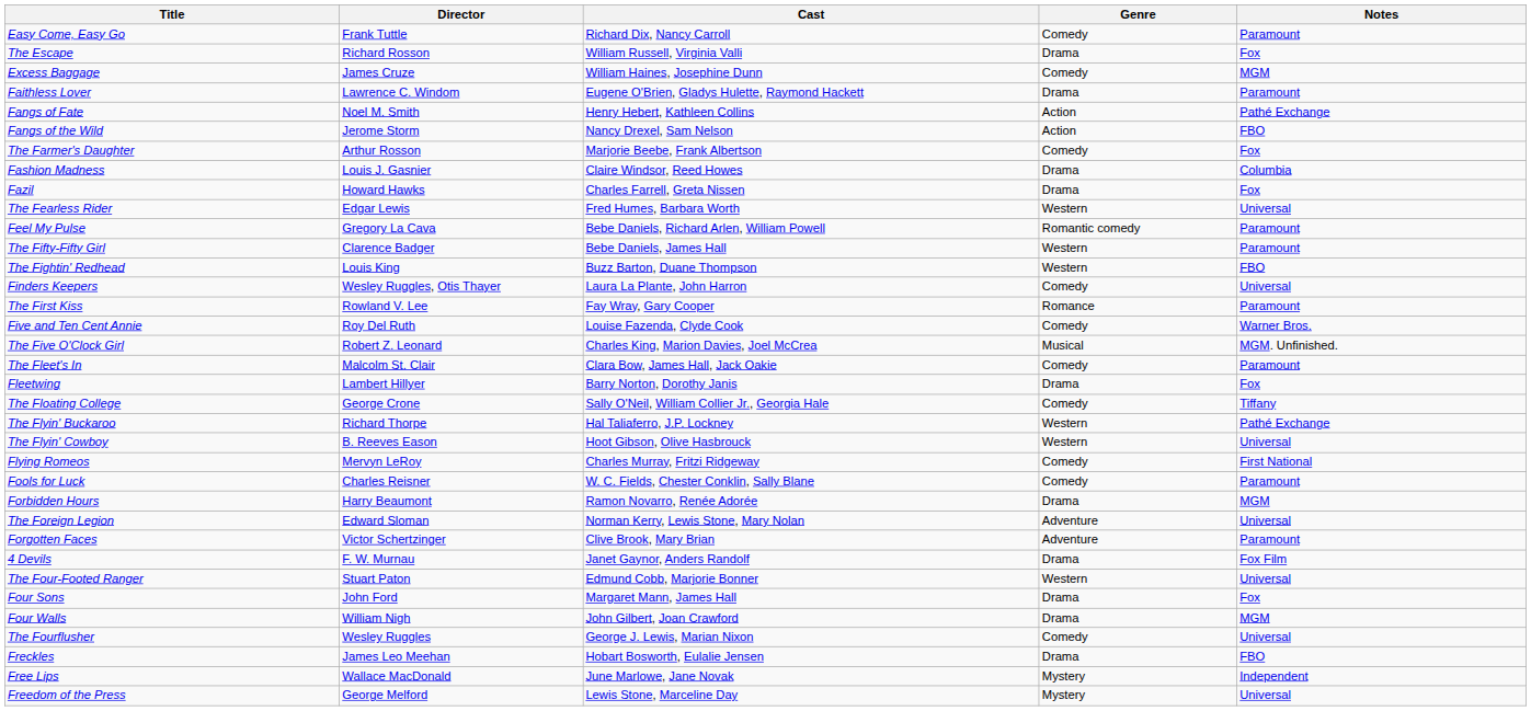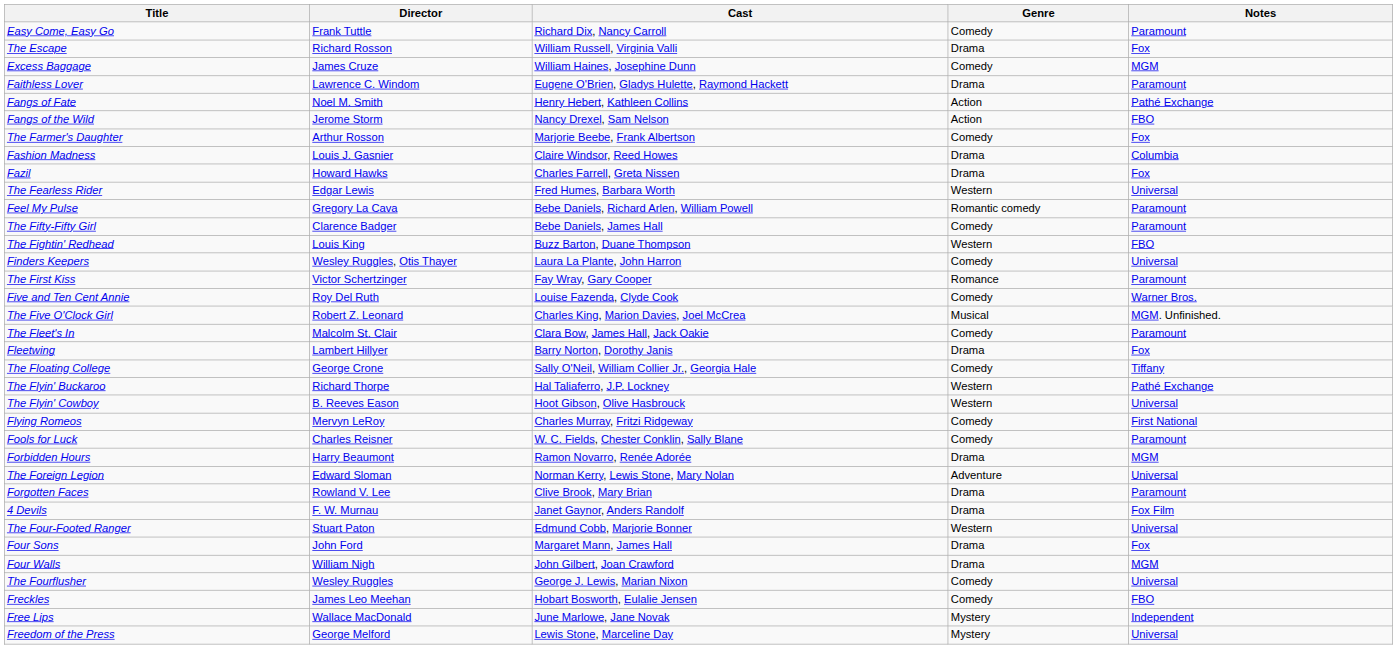 <table class="wikitable" style="width:100%;">
 <tr>
 <th style="width:22%;">Title</th>
 <th style="width:16%;">Director</th>
 <th style="width:30%;">Cast</th>
 <th style="width:13%;">Genre</th>
 <th style="width:19%;">Notes</th>
 </tr>
 <tr>
 <td><em><a href='#'>Easy Come, Easy Go</a></em></td>
 <td><a href='#'>Frank Tuttle</a></td>
 <td><a href='#'>Richard Dix</a>, <a href='#'>Nancy Carroll</a></td>
 <td>Comedy</td>
 <td><a href='#'>Paramount</a></td>
 </tr>
 <tr>
 <td><em><a href='#'>The Escape</a></em></td>
 <td><a href='#'>Richard Rosson</a></td>
 <td><a href='#'>William Russell</a>, <a href='#'>Virginia Valli</a></td>
 <td>Drama</td>
 <td><a href='#'>Fox</a></td>
 </tr>
 <tr>
 <td><em><a href='#'>Excess Baggage</a></em></td>
 <td><a href='#'>James Cruze</a></td>
 <td><a href='#'>William Haines</a>, <a href='#'>Josephine Dunn</a></td>
 <td>Comedy</td>
 <td><a href='#'>MGM</a></td>
 </tr>
 <tr>
 <td><em><a href='#'>Faithless Lover</a></em></td>
 <td><a href='#'>Lawrence C. Windom</a></td>
 <td><a href='#'>Eugene O'Brien</a>, <a href='#'>Gladys Hulette</a>, <a href='#'>Raymond Hackett</a></td>
 <td>Drama</td>
 <td><a href='#'>Paramount</a></td>
 </tr>
 <tr>
 <td><em><a href='#'>Fangs of Fate</a></em></td>
 <td><a href='#'>Noel M. Smith</a></td>
 <td><a href='#'>Henry Hebert</a>, <a href='#'>Kathleen Collins</a></td>
 <td>Action</td>
 <td><a href='#'>Pathé Exchange</a></td>
 </tr>
 <tr>
 <td><em><a href='#'>Fangs of the Wild</a></em></td>
 <td><a href='#'>Jerome Storm</a></td>
 <td><a href='#'>Nancy Drexel</a>, <a href='#'>Sam Nelson</a></td>
 <td>Action</td>
 <td><a href='#'>FBO</a></td>
 </tr>
 <tr>
 <td><em><a href='#'>The Farmer's Daughter</a></em></td>
 <td><a href='#'>Arthur Rosson</a></td>
 <td><a href='#'>Marjorie Beebe</a>, <a href='#'>Frank Albertson</a></td>
 <td>Comedy</td>
 <td><a href='#'>Fox</a></td>
 </tr>
 <tr>
 <td><em><a href='#'>Fashion Madness</a></em></td>
 <td><a href='#'>Louis J. Gasnier</a></td>
 <td><a href='#'>Claire Windsor</a>, <a href='#'>Reed Howes</a></td>
 <td>Drama</td>
 <td><a href='#'>Columbia</a></td>
 </tr>
 <tr>
 <td><em><a href='#'>Fazil</a></em></td>
 <td><a href='#'>Howard Hawks</a></td>
 <td><a href='#'>Charles Farrell</a>, <a href='#'>Greta Nissen</a></td>
 <td>Drama</td>
 <td><a href='#'>Fox</a></td>
 </tr>
 <tr>
 <td><em><a href='#'>The Fearless Rider</a></em></td>
 <td><a href='#'>Edgar Lewis</a></td>
 <td><a href='#'>Fred Humes</a>, <a href='#'>Barbara Worth</a></td>
 <td>Western</td>
 <td><a href='#'>Universal</a></td>
 </tr>
 <tr>
 <td><em><a href='#'>Feel My Pulse</a></em></td>
 <td><a href='#'>Gregory La Cava</a></td>
 <td><a href='#'>Bebe Daniels</a>, <a href='#'>Richard Arlen</a>, <a href='#'>William Powell</a></td>
 <td>Romantic comedy</td>
 <td><a href='#'>Paramount</a></td>
 </tr>
 <tr>
 <td><em><a href='#'>The Fifty-Fifty Girl</a></em></td>
 <td><a href='#'>Clarence Badger</a></td>
 <td><a href='#'>Bebe Daniels</a>, <a href='#'>James Hall</a></td>
-<td>Western</td>
+<td>Comedy</td>
 <td><a href='#'>Paramount</a></td>
 </tr>
 <tr>
 <td><em><a href='#'>The Fightin' Redhead</a></em></td>
 <td><a href='#'>Louis King</a></td>
 <td><a href='#'>Buzz Barton</a>, <a href='#'>Duane Thompson</a></td>
 <td>Western</td>
 <td><a href='#'>FBO</a></td>
 </tr>
 <tr>
 <td><em><a href='#'>Finders Keepers</a></em></td>
 <td><a href='#'>Wesley Ruggles</a>, <a href='#'>Otis Thayer</a></td>
 <td><a href='#'>Laura La Plante</a>, <a href='#'>John Harron</a></td>
 <td>Comedy</td>
 <td><a href='#'>Universal</a></td>
 </tr>
 <tr>
 <td><em><a href='#'>The First Kiss</a></em></td>
-<td><a href='#'>Rowland V. Lee</a></td>
+<td><a href='#'>Victor Schertzinger</a></td>
 <td><a href='#'>Fay Wray</a>, <a href='#'>Gary Cooper</a></td>
 <td>Romance</td>
 <td><a href='#'>Paramount</a></td>
 </tr>
 <tr>
 <td><em><a href='#'>Five and Ten Cent Annie</a></em></td>
 <td><a href='#'>Roy Del Ruth</a></td>
 <td><a href='#'>Louise Fazenda</a>, <a href='#'>Clyde Cook</a></td>
 <td>Comedy</td>
 <td><a href='#'>Warner Bros.</a></td>
 </tr>
 <tr>
 <td><em><a href='#'>The Five O'Clock Girl</a></em></td>
 <td><a href='#'>Robert Z. Leonard</a></td>
 <td><a href='#'>Charles King</a>, <a href='#'>Marion Davies</a>, <a href='#'>Joel McCrea</a></td>
 <td>Musical</td>
 <td><a href='#'>MGM</a>. Unfinished.</td>
 </tr>
 <tr>
 <td><em><a href='#'>The Fleet's In</a></em></td>
 <td><a href='#'>Malcolm St. Clair</a></td>
 <td><a href='#'>Clara Bow</a>, <a href='#'>James Hall</a>, <a href='#'>Jack Oakie</a></td>
 <td>Comedy</td>
 <td><a href='#'>Paramount</a></td>
 </tr>
 <tr>
 <td><em><a href='#'>Fleetwing</a></em></td>
 <td><a href='#'>Lambert Hillyer</a></td>
 <td><a href='#'>Barry Norton</a>, <a href='#'>Dorothy Janis</a></td>
 <td>Drama</td>
 <td><a href='#'>Fox</a></td>
 </tr>
 <tr>
 <td><em><a href='#'>The Floating College</a></em></td>
 <td><a href='#'>George Crone</a></td>
 <td><a href='#'>Sally O'Neil</a>, <a href='#'>William Collier Jr.</a>, <a href='#'>Georgia Hale</a></td>
 <td>Comedy</td>
 <td><a href='#'>Tiffany</a></td>
 </tr>
 <tr>
 <td><em><a href='#'>The Flyin' Buckaroo</a></em></td>
 <td><a href='#'>Richard Thorpe</a></td>
 <td><a href='#'>Hal Taliaferro</a>, <a href='#'>J.P. Lockney</a></td>
 <td>Western</td>
 <td><a href='#'>Pathé Exchange</a></td>
 </tr>
 <tr>
 <td><em><a href='#'>The Flyin' Cowboy</a></em></td>
 <td><a href='#'>B. Reeves Eason</a></td>
 <td><a href='#'>Hoot Gibson</a>, <a href='#'>Olive Hasbrouck</a></td>
 <td>Western</td>
 <td><a href='#'>Universal</a></td>
 </tr>
 <tr>
 <td><em><a href='#'>Flying Romeos</a></em></td>
 <td><a href='#'>Mervyn LeRoy</a></td>
 <td><a href='#'>Charles Murray</a>, <a href='#'>Fritzi Ridgeway</a></td>
 <td>Comedy</td>
 <td><a href='#'>First National</a></td>
 </tr>
 <tr>
 <td><em><a href='#'>Fools for Luck</a></em></td>
 <td><a href='#'>Charles Reisner</a></td>
 <td><a href='#'>W. C. Fields</a>, <a href='#'>Chester Conklin</a>, <a href='#'>Sally Blane</a></td>
 <td>Comedy</td>
 <td><a href='#'>Paramount</a></td>
 </tr>
 <tr>
 <td><em><a href='#'>Forbidden Hours</a></em></td>
 <td><a href='#'>Harry Beaumont</a></td>
 <td><a href='#'>Ramon Novarro</a>, <a href='#'>Renée Adorée</a></td>
 <td>Drama</td>
 <td><a href='#'>MGM</a></td>
 </tr>
 <tr>
 <td><em><a href='#'>The Foreign Legion</a></em></td>
 <td><a href='#'>Edward Sloman</a></td>
 <td><a href='#'>Norman Kerry</a>, <a href='#'>Lewis Stone</a>, <a href='#'>Mary Nolan</a></td>
 <td>Adventure</td>
 <td><a href='#'>Universal</a></td>
 </tr>
 <tr>
 <td><em><a href='#'>Forgotten Faces</a></em></td>
-<td><a href='#'>Victor Schertzinger</a></td>
+<td><a href='#'>Rowland V. Lee</a></td>
 <td><a href='#'>Clive Brook</a>, <a href='#'>Mary Brian</a></td>
-<td>Adventure</td>
+<td>Drama</td>
 <td><a href='#'>Paramount</a></td>
 </tr>
 <tr>
 <td><em><a href='#'>4 Devils</a></em></td>
 <td><a href='#'>F. W. Murnau</a></td>
 <td><a href='#'>Janet Gaynor</a>, <a href='#'>Anders Randolf</a></td>
 <td>Drama</td>
 <td><a href='#'>Fox Film</a></td>
 </tr>
 <tr>
 <td><em><a href='#'>The Four-Footed Ranger</a></em></td>
 <td><a href='#'>Stuart Paton</a></td>
 <td><a href='#'>Edmund Cobb</a>, <a href='#'>Marjorie Bonner</a></td>
 <td>Western</td>
 <td><a href='#'>Universal</a></td>
 </tr>
 <tr>
 <td><em><a href='#'>Four Sons</a></em></td>
 <td><a href='#'>John Ford</a></td>
 <td><a href='#'>Margaret Mann</a>, <a href='#'>James Hall</a></td>
 <td>Drama</td>
 <td><a href='#'>Fox</a></td>
 </tr>
 <tr>
 <td><em><a href='#'>Four Walls</a></em></td>
 <td><a href='#'>William Nigh</a></td>
 <td><a href='#'>John Gilbert</a>, <a href='#'>Joan Crawford</a></td>
 <td>Drama</td>
 <td><a href='#'>MGM</a></td>
 </tr>
 <tr>
 <td><em><a href='#'>The Fourflusher</a></em></td>
 <td><a href='#'>Wesley Ruggles</a></td>
 <td><a href='#'>George J. Lewis</a>, <a href='#'>Marian Nixon</a></td>
 <td>Comedy</td>
 <td><a href='#'>Universal</a></td>
 </tr>
 <tr>
 <td><em><a href='#'>Freckles</a></em></td>
 <td><a href='#'>James Leo Meehan</a></td>
 <td><a href='#'>Hobart Bosworth</a>, <a href='#'>Eulalie Jensen</a></td>
-<td>Drama</td>
+<td>Comedy</td>
 <td><a href='#'>FBO</a></td>
 </tr>
 <tr>
 <td><em><a href='#'>Free Lips</a></em></td>
 <td><a href='#'>Wallace MacDonald</a></td>
 <td><a href='#'>June Marlowe</a>, <a href='#'>Jane Novak</a></td>
 <td>Mystery</td>
 <td><a href='#'>Independent</a></td>
 </tr>
 <tr>
 <td><em><a href='#'>Freedom of the Press</a></em></td>
 <td><a href='#'>George Melford</a></td>
 <td><a href='#'>Lewis Stone</a>, <a href='#'>Marceline Day</a></td>
 <td>Mystery</td>
 <td><a href='#'>Universal</a></td>
 </tr>
 </table>
